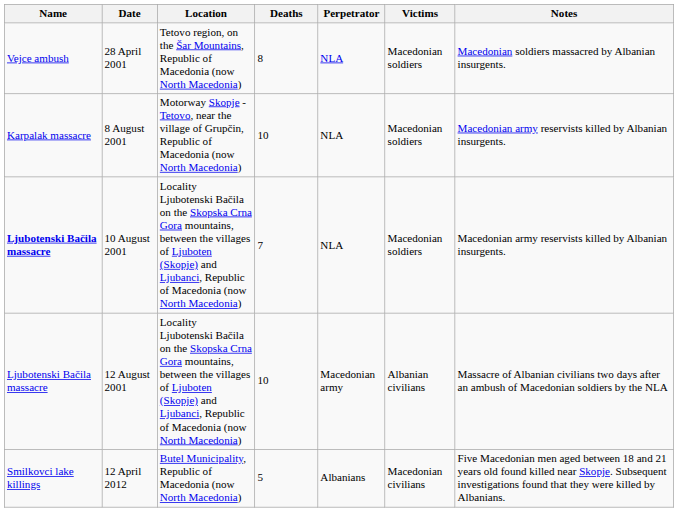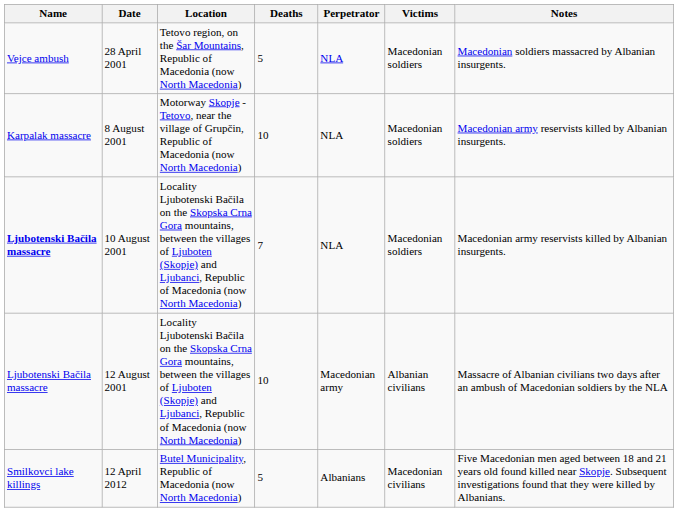 <table class="sortable wikitable" style="font-size:90%;">
 <tr>
 <th style="width:120px;">Name</th>
 <th style="width:65px;">Date</th>
 <th style="width:120px;">Location</th>
 <th style="width:75px;">Deaths</th>
 <th>Perpetrator</th>
 <th>Victims</th>
 <th class="unsortable">Notes</th>
 </tr>
 <tr>
 <td><a href='#'>Vejce ambush</a></td>
 <td>28 April  2001</td>
 <td>Tetovo region, on the <a href='#'>Šar Mountains</a>, Republic of Macedonia (now <a href='#'>North Macedonia</a>)</td>
-<td>8</td>
+<td>5</td>
 <td><a href='#'>NLA</a></td>
 <td>Macedonian soldiers</td>
 <td><a href='#'>Macedonian</a> soldiers massacred by Albanian insurgents.</td>
 </tr>
 <tr>
 <td><a href='#'>Karpalak massacre</a></td>
 <td>8 August 2001</td>
 <td>Motorway <a href='#'>Skopje</a> - <a href='#'>Tetovo</a>, near the village of Grupčin, Republic of Macedonia (now <a href='#'>North Macedonia</a>)</td>
 <td>10</td>
 <td>NLA</td>
 <td>Macedonian soldiers</td>
 <td><a href='#'>Macedonian army</a> reservists killed by Albanian insurgents.</td>
 </tr>
 <tr>
 <td><strong><a href='#'>Ljubotenski Bačila massacre</a></strong></td>
 <td>10 August 2001</td>
 <td>Locality Ljubotenski Bačila on the <a href='#'>Skopska Crna Gora</a> mountains, between the villages of <a href='#'>Ljuboten (Skopje)</a> and <a href='#'>Ljubanci</a>, Republic of Macedonia (now <a href='#'>North Macedonia</a>)</td>
 <td>7</td>
 <td>NLA</td>
 <td>Macedonian soldiers</td>
 <td>Macedonian army reservists killed by Albanian insurgents.</td>
 </tr>
 <tr>
 <td><a href='#'>Ljubotenski Bačila massacre</a></td>
 <td>12 August 2001</td>
 <td>Locality Ljubotenski Bačila on the <a href='#'>Skopska Crna Gora</a> mountains, between the villages of <a href='#'>Ljuboten (Skopje)</a> and <a href='#'>Ljubanci</a>, Republic of Macedonia (now <a href='#'>North Macedonia</a>)</td>
 <td>10</td>
 <td>Macedonian army</td>
 <td>Albanian civilians</td>
 <td>Massacre of Albanian civilians two days after an ambush of Macedonian soldiers by the NLA</td>
 </tr>
 <tr>
 <td><a href='#'>Smilkovci lake killings</a></td>
 <td>12 April 2012</td>
 <td><a href='#'>Butel Municipality</a>, Republic of Macedonia (now <a href='#'>North Macedonia</a>)</td>
 <td>5</td>
 <td>Albanians</td>
 <td>Macedonian civilians</td>
 <td>Five Macedonian men aged between 18 and 21 years old found killed near <a href='#'>Skopje</a>. Subsequent investigations found that they were killed by Albanians.</td>
 </tr>
 </table>
